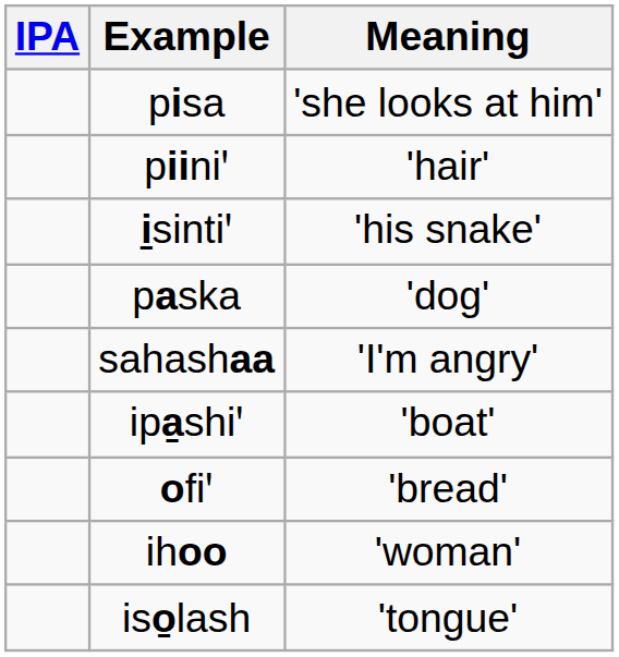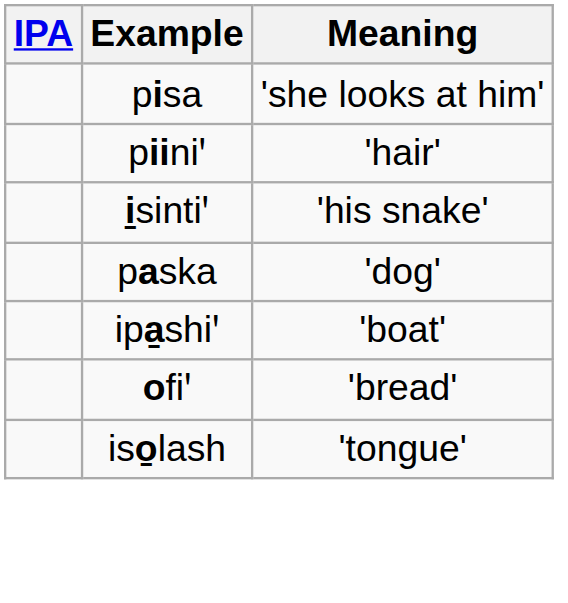 <table class="wikitable">
 <tr>
 <th><a href='#'>IPA</a></th>
 <th>Example</th>
 <th>Meaning</th>
 </tr>
 <tr align=center>
 <td></td>
 <td>p<strong>i</strong>sa</td>
 <td>'she looks at him'</td>
 </tr>
 <tr align=center>
 <td></td>
 <td>p<strong>ii</strong>niꞌ</td>
 <td>'hair'</td>
 </tr>
 <tr align=center>
 <td></td>
 <td><strong>i̱</strong>sintiꞌ</td>
 <td>'his snake'</td>
 </tr>
 <tr align=center>
 <td></td>
 <td>p<strong>a</strong>ska</td>
 <td>'dog'</td>
 </tr>
 <tr align=center>
 <td></td>
-<td>sahash<strong>aa</strong></td>
-<td>'I'm angry'</td>
-</tr>
-<tr align=center>
-<td></td>
 <td>ip<strong>a̱</strong>shiꞌ</td>
 <td>'boat'</td>
 </tr>
 <tr align=center>
 <td></td>
 <td><strong>o</strong>fiꞌ</td>
 <td>'bread'</td>
 </tr>
 <tr align=center>
 <td></td>
-<td>ih<strong>oo</strong></td>
-<td>'woman'</td>
-</tr>
-<tr align=center>
-<td></td>
 <td>is<strong>o̱</strong>lash</td>
 <td>'tongue'</td>
 </tr>
 </table>
